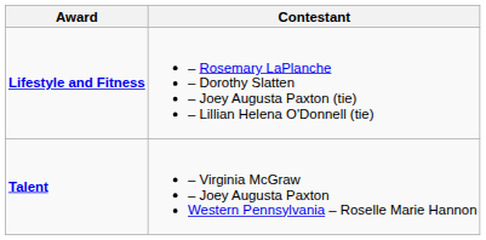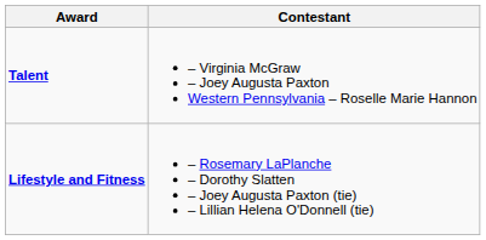 <table class="wikitable sortable" style="font-size: 95%;">
 <tr>
 <th>Award</th>
 <th>Contestant</th>
 </tr>
 <tr>
+<td><strong><a href='#'>Talent</a></strong></td>
+<td><br><ul><li> – Virginia McGraw</li><li> – Joey Augusta Paxton</li><li> <a href='#'>Western Pennsylvania</a> – Roselle Marie Hannon</li></ul></td>
+</tr>
+<tr>
 <td><strong><a href='#'>Lifestyle and Fitness</a></strong></td>
 <td><br><ul><li> – <a href='#'>Rosemary LaPlanche</a></li><li> – Dorothy Slatten</li><li> – Joey Augusta Paxton (tie)</li><li> – Lillian Helena O'Donnell (tie)</li></ul></td>
 </tr>
-<tr>
-<td><strong><a href='#'>Talent</a></strong></td>
-<td><br><ul><li> – Virginia McGraw</li><li> – Joey Augusta Paxton</li><li> <a href='#'>Western Pennsylvania</a> – Roselle Marie Hannon</li></ul></td>
-</tr>
 </table>
